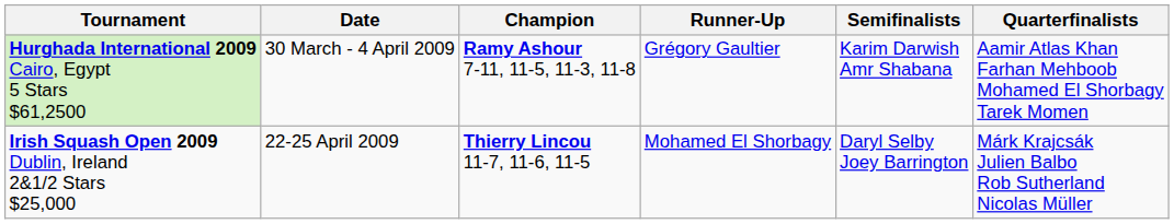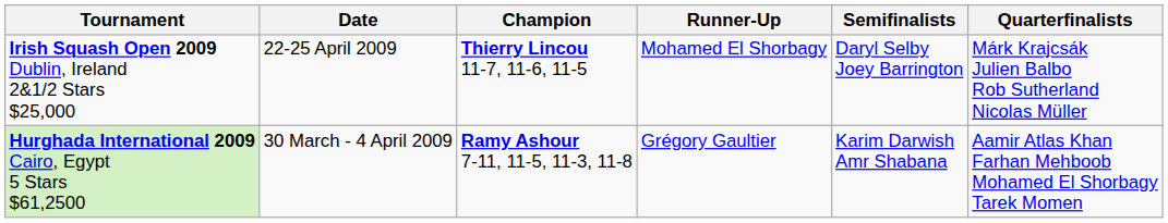 <table class="wikitable" style="font-size:88%">
 <tr>
 <th>Tournament</th>
 <th>Date</th>
 <th>Champion</th>
 <th>Runner-Up</th>
 <th>Semifinalists</th>
 <th>Quarterfinalists</th>
 </tr>
 <tr valign=top>
+<td><strong><a href='#'>Irish Squash Open</a> 2009</strong><br> <a href='#'>Dublin</a>, Ireland<br>2&1/2 Stars<br>$25,000</td>
+<td>22-25 April 2009</td>
+<td> <strong><a href='#'>Thierry Lincou</a></strong><br>11-7, 11-6, 11-5</td>
+<td> <a href='#'>Mohamed El Shorbagy</a></td>
+<td> <a href='#'>Daryl Selby</a><br> <a href='#'>Joey Barrington</a></td>
+<td> <a href='#'>Márk Krajcsák</a><br> <a href='#'>Julien Balbo</a><br> <a href='#'>Rob Sutherland</a><br> <a href='#'>Nicolas Müller</a></td>
+</tr>
+<tr valign=top>
 <td style="background:#D4F1C5;"><strong><a href='#'>Hurghada International</a> 2009</strong><br> <a href='#'>Cairo</a>, Egypt<br>5 Stars<br>$61,2500</td>
 <td>30 March - 4 April 2009</td>
 <td> <strong><a href='#'>Ramy Ashour</a></strong><br>7-11, 11-5, 11-3, 11-8</td>
 <td> <a href='#'>Grégory Gaultier</a></td>
 <td> <a href='#'>Karim Darwish</a><br> <a href='#'>Amr Shabana</a></td>
 <td> <a href='#'>Aamir Atlas Khan</a><br> <a href='#'>Farhan Mehboob</a><br> <a href='#'>Mohamed El Shorbagy</a><br> <a href='#'>Tarek Momen</a></td>
 </tr>
-<tr valign=top>
-<td><strong><a href='#'>Irish Squash Open</a> 2009</strong><br> <a href='#'>Dublin</a>, Ireland<br>2&1/2 Stars<br>$25,000</td>
-<td>22-25 April 2009</td>
-<td> <strong><a href='#'>Thierry Lincou</a></strong><br>11-7, 11-6, 11-5</td>
-<td> <a href='#'>Mohamed El Shorbagy</a></td>
-<td> <a href='#'>Daryl Selby</a><br> <a href='#'>Joey Barrington</a></td>
-<td> <a href='#'>Márk Krajcsák</a><br> <a href='#'>Julien Balbo</a><br> <a href='#'>Rob Sutherland</a><br> <a href='#'>Nicolas Müller</a></td>
-</tr>
 </table>
